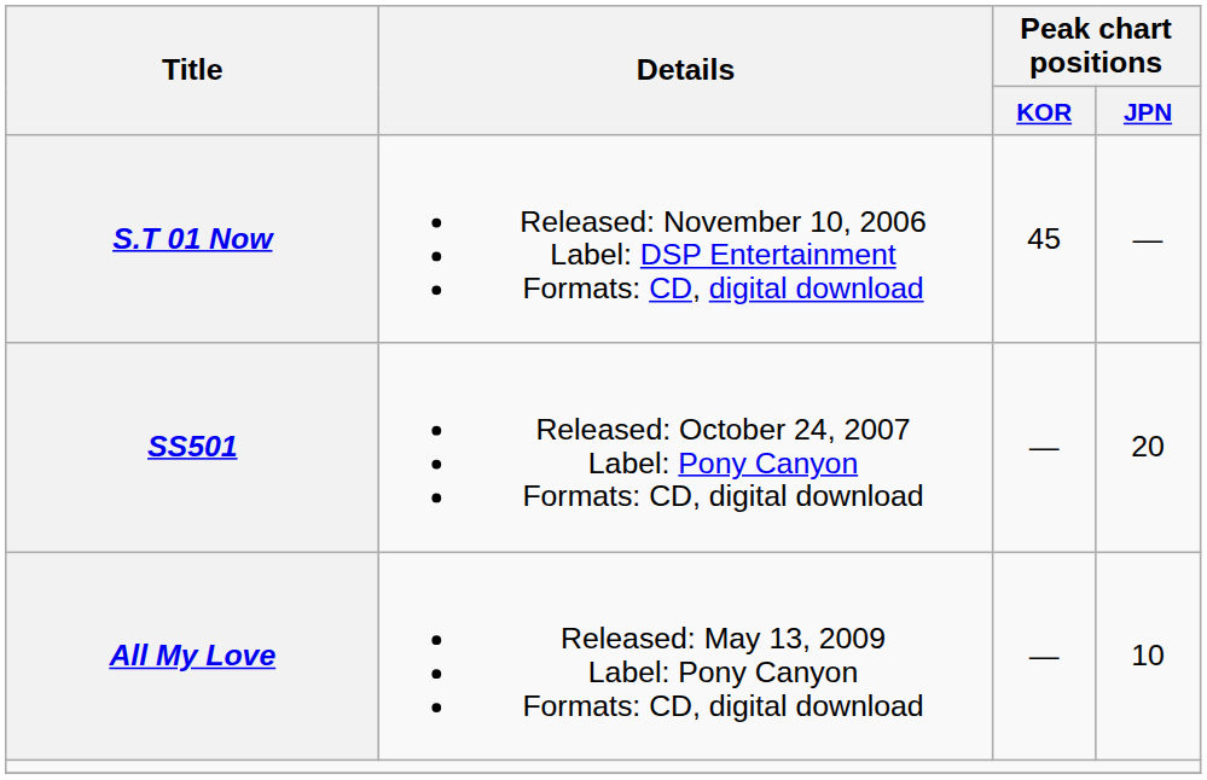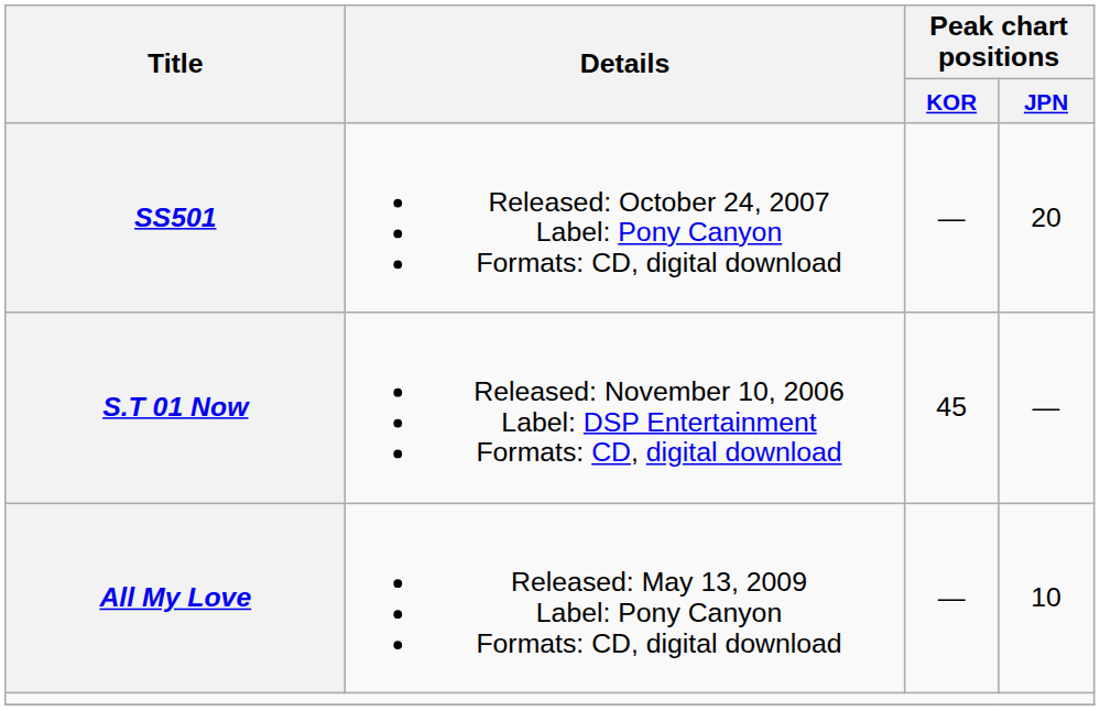 <table class="wikitable plainrowheaders" style="text-align:center;">
 <tr>
 <th scope="col" rowspan="2" style="width:12em;">Title</th>
 <th scope="col" rowspan="2" style="width:20em;">Details</th>
 <th colspan="2">Peak chart positions</th>
 </tr>
 <tr>
 <th style="width:3em;"><small><a href='#'>KOR</a></small><br></th>
 <th style="width:3em;"><small><a href='#'>JPN</a></small><br></th>
 </tr>
 <tr>
+<th scope="row"><em><a href='#'>SS501</a></em></th>
+<td><br><ul><li>Released: October 24, 2007 </li><li>Label: <a href='#'>Pony Canyon</a></li><li>Formats: CD, digital download</li></ul></td>
+<td>—</td>
+<td>20</td>
+</tr>
+<tr>
 <th scope="row"><em><a href='#'>S.T 01 Now</a></em></th>
 <td><br><ul><li>Released: November 10, 2006 </li><li>Label: <a href='#'>DSP Entertainment</a></li><li>Formats: <a href='#'>CD</a>, <a href='#'>digital download</a></li></ul></td>
 <td>45</td>
 <td>—</td>
-</tr>
-<tr>
-<th scope="row"><em><a href='#'>SS501</a></em></th>
-<td><br><ul><li>Released: October 24, 2007 </li><li>Label: <a href='#'>Pony Canyon</a></li><li>Formats: CD, digital download</li></ul></td>
-<td>—</td>
-<td>20</td>
 </tr>
 <tr>
 <th scope="row"><em><a href='#'>All My Love</a></em></th>
 <td><br><ul><li>Released: May 13, 2009 </li><li>Label: Pony Canyon</li><li>Formats: CD, digital download</li></ul></td>
 <td>—</td>
 <td>10</td>
 </tr>
 <tr>
 <td colspan="4"></td>
 </tr>
 <tr>
 </tr>
 </table>
